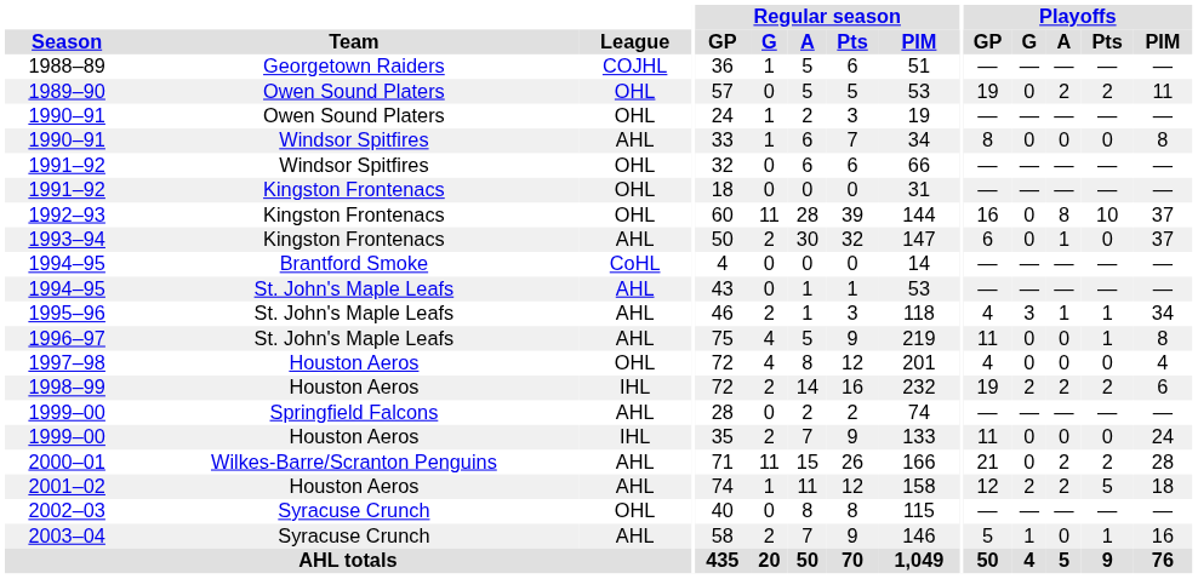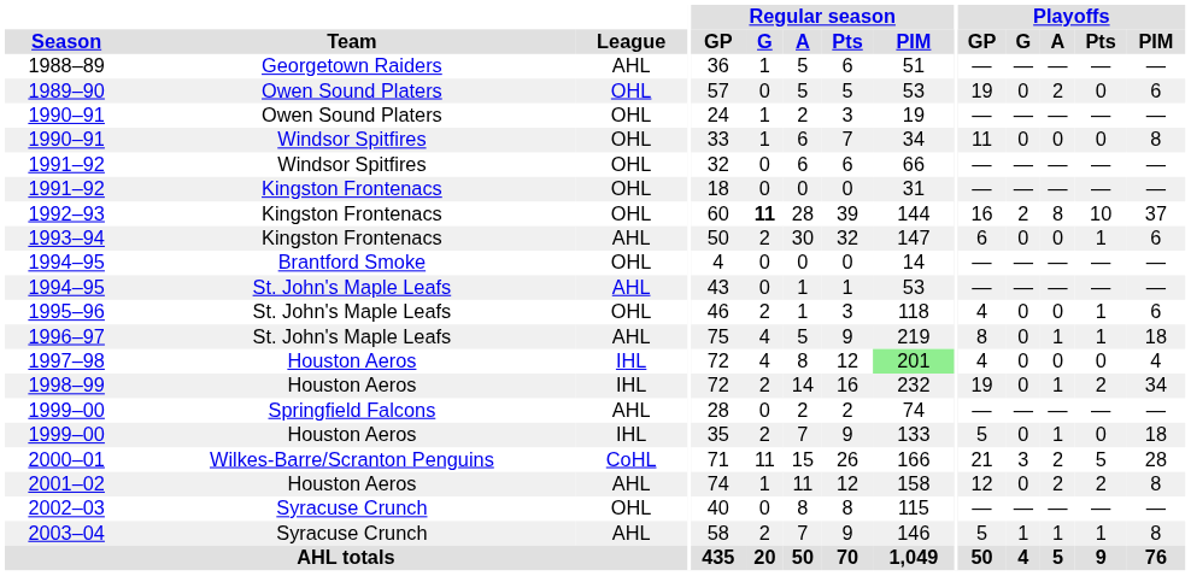 <table border="0" cellpadding="1" cellspacing="0" style="text-align:center; width:60em">
 <tr bgcolor="#e0e0e0">
 <th colspan="3" bgcolor="#ffffff"></th>
 <th rowspan="99" bgcolor="#ffffff"></th>
 <th colspan="5"><a href='#'>Regular season</a></th>
 <th rowspan="99" bgcolor="#ffffff"></th>
 <th colspan="5"><a href='#'>Playoffs</a></th>
 </tr>
 <tr bgcolor="#e0e0e0">
 <th><a href='#'>Season</a></th>
 <th>Team</th>
 <th>League</th>
 <th>GP</th>
 <th><a href='#'>G</a></th>
 <th><a href='#'>A</a></th>
 <th><a href='#'>Pts</a></th>
 <th><a href='#'>PIM</a></th>
 <th>GP</th>
 <th>G</th>
 <th>A</th>
 <th>Pts</th>
 <th>PIM</th>
 </tr>
 <tr>
 <td>1988–89</td>
 <td><a href='#'>Georgetown Raiders</a></td>
-<td><a href='#'>COJHL</a></td>
+<td>AHL</td>
 <td>36</td>
 <td>1</td>
 <td>5</td>
 <td>6</td>
 <td>51</td>
 <td>—</td>
 <td>—</td>
 <td>—</td>
 <td>—</td>
 <td>—</td>
 </tr>
 <tr bgcolor="#f0f0f0">
 <td><a href='#'>1989–90</a></td>
 <td><a href='#'>Owen Sound Platers</a></td>
 <td><a href='#'>OHL</a></td>
 <td>57</td>
 <td>0</td>
 <td>5</td>
 <td>5</td>
 <td>53</td>
 <td>19</td>
 <td>0</td>
 <td>2</td>
-<td>2</td>
-<td>11</td>
+<td>0</td>
+<td>6</td>
 </tr>
 <tr>
 <td><a href='#'>1990–91</a></td>
 <td>Owen Sound Platers</td>
 <td>OHL</td>
 <td>24</td>
 <td>1</td>
 <td>2</td>
 <td>3</td>
 <td>19</td>
 <td>—</td>
 <td>—</td>
 <td>—</td>
 <td>—</td>
 <td>—</td>
 </tr>
 <tr bgcolor="#f0f0f0">
 <td><a href='#'>1990–91</a></td>
 <td><a href='#'>Windsor Spitfires</a></td>
-<td>AHL</td>
+<td>OHL</td>
 <td>33</td>
 <td>1</td>
 <td>6</td>
 <td>7</td>
 <td>34</td>
-<td>8</td>
+<td>11</td>
 <td>0</td>
 <td>0</td>
 <td>0</td>
 <td>8</td>
 </tr>
 <tr>
 <td><a href='#'>1991–92</a></td>
 <td>Windsor Spitfires</td>
 <td>OHL</td>
 <td>32</td>
 <td>0</td>
 <td>6</td>
 <td>6</td>
 <td>66</td>
 <td>—</td>
 <td>—</td>
 <td>—</td>
 <td>—</td>
 <td>—</td>
 </tr>
 <tr bgcolor="#f0f0f0">
 <td><a href='#'>1991–92</a></td>
 <td><a href='#'>Kingston Frontenacs</a></td>
 <td>OHL</td>
 <td>18</td>
 <td>0</td>
 <td>0</td>
 <td>0</td>
 <td>31</td>
 <td>—</td>
 <td>—</td>
 <td>—</td>
 <td>—</td>
 <td>—</td>
 </tr>
 <tr>
 <td><a href='#'>1992–93</a></td>
 <td>Kingston Frontenacs</td>
 <td>OHL</td>
 <td>60</td>
-<td>11</td>
+<td><strong>11</strong></td>
 <td>28</td>
 <td>39</td>
 <td>144</td>
 <td>16</td>
-<td>0</td>
+<td>2</td>
 <td>8</td>
 <td>10</td>
 <td>37</td>
 </tr>
 <tr bgcolor="#f0f0f0">
 <td><a href='#'>1993–94</a></td>
 <td>Kingston Frontenacs</td>
 <td>AHL</td>
 <td>50</td>
 <td>2</td>
 <td>30</td>
 <td>32</td>
 <td>147</td>
 <td>6</td>
 <td>0</td>
+<td>0</td>
 <td>1</td>
-<td>0</td>
-<td>37</td>
+<td>6</td>
 </tr>
 <tr>
 <td><a href='#'>1994–95</a></td>
 <td><a href='#'>Brantford Smoke</a></td>
-<td><a href='#'>CoHL</a></td>
+<td>OHL</td>
 <td>4</td>
 <td>0</td>
 <td>0</td>
 <td>0</td>
 <td>14</td>
 <td>—</td>
 <td>—</td>
 <td>—</td>
 <td>—</td>
 <td>—</td>
 </tr>
 <tr bgcolor="#f0f0f0">
 <td><a href='#'>1994–95</a></td>
 <td><a href='#'>St. John's Maple Leafs</a></td>
 <td><a href='#'>AHL</a></td>
 <td>43</td>
 <td>0</td>
 <td>1</td>
 <td>1</td>
 <td>53</td>
 <td>—</td>
 <td>—</td>
 <td>—</td>
 <td>—</td>
 <td>—</td>
 </tr>
 <tr>
 <td><a href='#'>1995–96</a></td>
 <td>St. John's Maple Leafs</td>
-<td>AHL</td>
+<td>OHL</td>
 <td>46</td>
 <td>2</td>
 <td>1</td>
 <td>3</td>
 <td>118</td>
 <td>4</td>
-<td>3</td>
+<td>0</td>
+<td>0</td>
 <td>1</td>
-<td>1</td>
-<td>34</td>
+<td>6</td>
 </tr>
 <tr bgcolor="#f0f0f0">
 <td><a href='#'>1996–97</a></td>
 <td>St. John's Maple Leafs</td>
 <td>AHL</td>
 <td>75</td>
 <td>4</td>
 <td>5</td>
 <td>9</td>
 <td>219</td>
-<td>11</td>
-<td>0</td>
+<td>8</td>
 <td>0</td>
 <td>1</td>
-<td>8</td>
+<td>1</td>
+<td>18</td>
 </tr>
 <tr>
 <td><a href='#'>1997–98</a></td>
 <td><a href='#'>Houston Aeros</a></td>
-<td>OHL</td>
+<td><a href='#'>IHL</a></td>
 <td>72</td>
 <td>4</td>
 <td>8</td>
 <td>12</td>
-<td>201</td>
+<td style="background: lightgreen;">201</td>
 <td>4</td>
 <td>0</td>
 <td>0</td>
 <td>0</td>
 <td>4</td>
 </tr>
 <tr bgcolor="#f0f0f0">
 <td><a href='#'>1998–99</a></td>
 <td>Houston Aeros</td>
 <td>IHL</td>
 <td>72</td>
 <td>2</td>
 <td>14</td>
 <td>16</td>
 <td>232</td>
 <td>19</td>
+<td>0</td>
+<td>1</td>
 <td>2</td>
-<td>2</td>
-<td>2</td>
-<td>6</td>
+<td>34</td>
 </tr>
 <tr>
 <td><a href='#'>1999–00</a></td>
 <td><a href='#'>Springfield Falcons</a></td>
 <td>AHL</td>
 <td>28</td>
 <td>0</td>
 <td>2</td>
 <td>2</td>
 <td>74</td>
 <td>—</td>
 <td>—</td>
 <td>—</td>
 <td>—</td>
 <td>—</td>
 </tr>
 <tr bgcolor="#f0f0f0">
 <td><a href='#'>1999–00</a></td>
 <td>Houston Aeros</td>
 <td>IHL</td>
 <td>35</td>
 <td>2</td>
 <td>7</td>
 <td>9</td>
 <td>133</td>
-<td>11</td>
+<td>5</td>
 <td>0</td>
+<td>1</td>
 <td>0</td>
-<td>0</td>
-<td>24</td>
+<td>18</td>
 </tr>
 <tr>
 <td><a href='#'>2000–01</a></td>
 <td><a href='#'>Wilkes-Barre/Scranton Penguins</a></td>
-<td>AHL</td>
+<td><a href='#'>CoHL</a></td>
 <td>71</td>
 <td>11</td>
 <td>15</td>
 <td>26</td>
 <td>166</td>
 <td>21</td>
-<td>0</td>
+<td>3</td>
 <td>2</td>
-<td>2</td>
+<td>5</td>
 <td>28</td>
 </tr>
 <tr bgcolor="#f0f0f0">
 <td><a href='#'>2001–02</a></td>
 <td>Houston Aeros</td>
 <td>AHL</td>
 <td>74</td>
 <td>1</td>
 <td>11</td>
 <td>12</td>
 <td>158</td>
 <td>12</td>
+<td>0</td>
 <td>2</td>
 <td>2</td>
-<td>5</td>
-<td>18</td>
+<td>8</td>
 </tr>
 <tr>
 <td><a href='#'>2002–03</a></td>
 <td><a href='#'>Syracuse Crunch</a></td>
 <td>OHL</td>
 <td>40</td>
 <td>0</td>
 <td>8</td>
 <td>8</td>
 <td>115</td>
 <td>—</td>
 <td>—</td>
 <td>—</td>
 <td>—</td>
 <td>—</td>
 </tr>
 <tr bgcolor="#f0f0f0">
 <td><a href='#'>2003–04</a></td>
 <td>Syracuse Crunch</td>
 <td>AHL</td>
 <td>58</td>
 <td>2</td>
 <td>7</td>
 <td>9</td>
 <td>146</td>
 <td>5</td>
 <td>1</td>
-<td>0</td>
 <td>1</td>
-<td>16</td>
+<td>1</td>
+<td>8</td>
 </tr>
 <tr>
 </tr>
 <tr ALIGN="center" bgcolor="#e0e0e0">
 <th colspan="3">AHL totals</th>
 <th ALIGN="center">435</th>
 <th ALIGN="center">20</th>
 <th ALIGN="center">50</th>
 <th ALIGN="center">70</th>
 <th ALIGN="center">1,049</th>
 <th ALIGN="center">50</th>
 <th ALIGN="center">4</th>
 <th ALIGN="center">5</th>
 <th ALIGN="center">9</th>
 <th ALIGN="center">76</th>
 </tr>
 </table>
